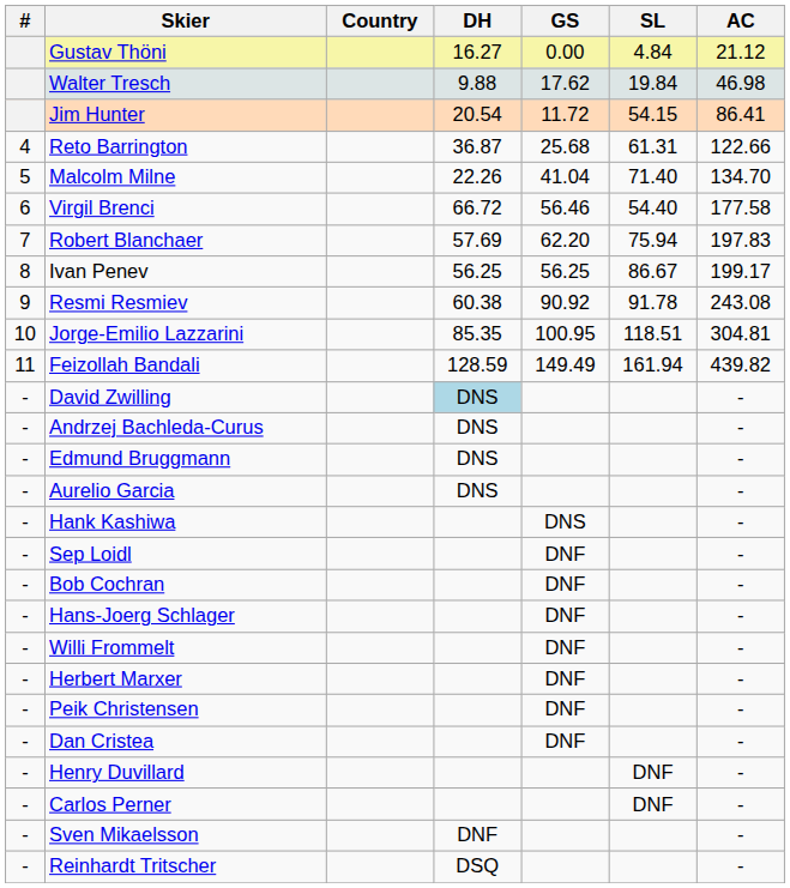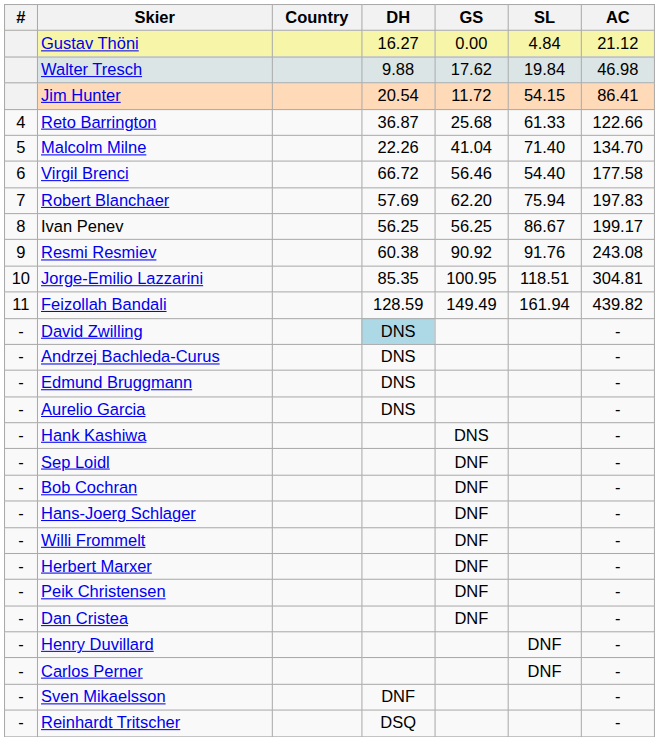 <table class="wikitable sortable" width=50% style="font-size:100%; text-align:center;">
 <tr>
 <th>#</th>
 <th>Skier</th>
 <th>Country</th>
 <th>DH</th>
 <th>GS</th>
 <th>SL</th>
 <th>AC</th>
 </tr>
 <tr style="background:#F7F6A8">
 <th></th>
 <td align=left><a href='#'>Gustav Thöni</a></td>
 <td align=left></td>
 <td>16.27</td>
 <td>0.00</td>
 <td>4.84</td>
 <td>21.12</td>
 </tr>
 <tr style="background:#DCE5E5">
 <th></th>
 <td align=left><a href='#'>Walter Tresch</a></td>
 <td align=left></td>
 <td>9.88</td>
 <td>17.62</td>
 <td>19.84</td>
 <td>46.98</td>
 </tr>
 <tr style="background:#FFDAB9">
 <th></th>
 <td align=left><a href='#'>Jim Hunter</a></td>
 <td align=left></td>
 <td>20.54</td>
 <td>11.72</td>
 <td>54.15</td>
 <td>86.41</td>
 </tr>
 <tr>
 <td>4</td>
 <td align=left><a href='#'>Reto Barrington</a></td>
 <td align=left></td>
 <td>36.87</td>
 <td>25.68</td>
-<td>61.31</td>
+<td>61.33</td>
 <td>122.66</td>
 </tr>
 <tr>
 <td>5</td>
 <td align=left><a href='#'>Malcolm Milne</a></td>
 <td align=left></td>
 <td>22.26</td>
 <td>41.04</td>
 <td>71.40</td>
 <td>134.70</td>
 </tr>
 <tr>
 <td>6</td>
 <td align=left><a href='#'>Virgil Brenci</a></td>
 <td align=left></td>
 <td>66.72</td>
 <td>56.46</td>
 <td>54.40</td>
 <td>177.58</td>
 </tr>
 <tr>
 <td>7</td>
 <td align=left><a href='#'>Robert Blanchaer</a></td>
 <td align=left></td>
 <td>57.69</td>
 <td>62.20</td>
 <td>75.94</td>
 <td>197.83</td>
 </tr>
 <tr>
 <td>8</td>
 <td align=left>Ivan Penev</td>
 <td align=left></td>
 <td>56.25</td>
 <td>56.25</td>
 <td>86.67</td>
 <td>199.17</td>
 </tr>
 <tr>
 <td>9</td>
 <td align=left><a href='#'>Resmi Resmiev</a></td>
 <td align=left></td>
 <td>60.38</td>
 <td>90.92</td>
-<td>91.78</td>
+<td>91.76</td>
 <td>243.08</td>
 </tr>
 <tr>
 <td>10</td>
 <td align=left><a href='#'>Jorge-Emilio Lazzarini</a></td>
 <td align=left></td>
 <td>85.35</td>
 <td>100.95</td>
 <td>118.51</td>
 <td>304.81</td>
 </tr>
 <tr>
 <td>11</td>
 <td align=left><a href='#'>Feizollah Bandali</a></td>
 <td align=left></td>
 <td>128.59</td>
 <td>149.49</td>
 <td>161.94</td>
 <td>439.82</td>
 </tr>
 <tr>
 <td>-</td>
 <td align=left><a href='#'>David Zwilling</a></td>
 <td align=left></td>
 <td style="background: lightblue;">DNS</td>
 <td></td>
 <td></td>
 <td>-</td>
 </tr>
 <tr>
 <td>-</td>
 <td align=left><a href='#'>Andrzej Bachleda-Curus</a></td>
 <td align=left></td>
 <td>DNS</td>
 <td></td>
 <td></td>
 <td>-</td>
 </tr>
 <tr>
 <td>-</td>
 <td align=left><a href='#'>Edmund Bruggmann</a></td>
 <td align=left></td>
 <td>DNS</td>
 <td></td>
 <td></td>
 <td>-</td>
 </tr>
 <tr>
 <td>-</td>
 <td align=left><a href='#'>Aurelio Garcia</a></td>
 <td align=left></td>
 <td>DNS</td>
 <td></td>
 <td></td>
 <td>-</td>
 </tr>
 <tr>
 <td>-</td>
 <td align=left><a href='#'>Hank Kashiwa</a></td>
 <td align=left></td>
 <td></td>
 <td>DNS</td>
 <td></td>
 <td>-</td>
 </tr>
 <tr>
 <td>-</td>
 <td align=left><a href='#'>Sep Loidl</a></td>
 <td align=left></td>
 <td></td>
 <td>DNF</td>
 <td></td>
 <td>-</td>
 </tr>
 <tr>
 <td>-</td>
 <td align=left><a href='#'>Bob Cochran</a></td>
 <td align=left></td>
 <td></td>
 <td>DNF</td>
 <td></td>
 <td>-</td>
 </tr>
 <tr>
 <td>-</td>
 <td align=left><a href='#'>Hans-Joerg Schlager</a></td>
 <td align=left></td>
 <td></td>
 <td>DNF</td>
 <td></td>
 <td>-</td>
 </tr>
 <tr>
 <td>-</td>
 <td align=left><a href='#'>Willi Frommelt</a></td>
 <td align=left></td>
 <td></td>
 <td>DNF</td>
 <td></td>
 <td>-</td>
 </tr>
 <tr>
 <td>-</td>
 <td align=left><a href='#'>Herbert Marxer</a></td>
 <td align=left></td>
 <td></td>
 <td>DNF</td>
 <td></td>
 <td>-</td>
 </tr>
 <tr>
 <td>-</td>
 <td align=left><a href='#'>Peik Christensen</a></td>
 <td align=left></td>
 <td></td>
 <td>DNF</td>
 <td></td>
 <td>-</td>
 </tr>
 <tr>
 <td>-</td>
 <td align=left><a href='#'>Dan Cristea</a></td>
 <td align=left></td>
 <td></td>
 <td>DNF</td>
 <td></td>
 <td>-</td>
 </tr>
 <tr>
 <td>-</td>
 <td align=left><a href='#'>Henry Duvillard</a></td>
 <td align=left></td>
 <td></td>
 <td></td>
 <td>DNF</td>
 <td>-</td>
 </tr>
 <tr>
 <td>-</td>
 <td align=left><a href='#'>Carlos Perner</a></td>
 <td align=left></td>
 <td></td>
 <td></td>
 <td>DNF</td>
 <td>-</td>
 </tr>
 <tr>
 <td>-</td>
 <td align=left><a href='#'>Sven Mikaelsson</a></td>
 <td align=left></td>
 <td>DNF</td>
 <td></td>
 <td></td>
 <td>-</td>
 </tr>
 <tr>
 <td>-</td>
 <td align=left><a href='#'>Reinhardt Tritscher</a></td>
 <td align=left></td>
 <td>DSQ</td>
 <td></td>
 <td></td>
 <td>-</td>
 </tr>
 </table>
